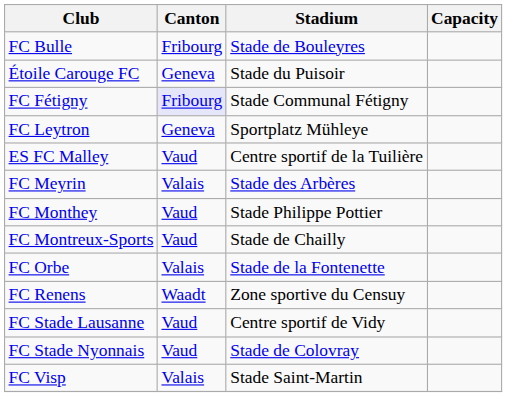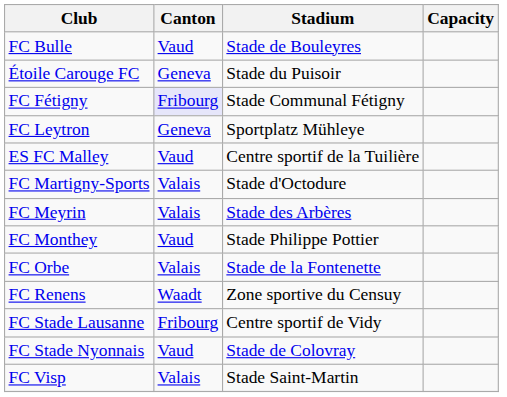 <table class="wikitable">
 <tr>
 <th>Club</th>
 <th>Canton</th>
 <th>Stadium</th>
 <th>Capacity</th>
 </tr>
 <tr>
 <td><a href='#'>FC Bulle</a></td>
-<td><a href='#'>Fribourg</a></td>
+<td><a href='#'>Vaud</a></td>
 <td><a href='#'>Stade de Bouleyres</a></td>
 <td></td>
 </tr>
 <tr>
 <td><a href='#'>Étoile Carouge FC</a></td>
 <td><a href='#'>Geneva</a></td>
 <td>Stade du Puisoir</td>
 <td></td>
 </tr>
 <tr>
 <td><a href='#'>FC Fétigny</a></td>
 <td style="background: lavender;"><a href='#'>Fribourg</a></td>
 <td>Stade Communal Fétigny</td>
 <td></td>
 </tr>
 <tr>
 <td><a href='#'>FC Leytron</a></td>
 <td><a href='#'>Geneva</a></td>
 <td>Sportplatz Mühleye</td>
 <td></td>
 </tr>
 <tr>
 <td><a href='#'>ES FC Malley</a></td>
 <td><a href='#'>Vaud</a></td>
 <td>Centre sportif de la Tuilière</td>
 <td></td>
 </tr>
 <tr>
+<td><a href='#'>FC Martigny-Sports</a></td>
+<td><a href='#'>Valais</a></td>
+<td>Stade d'Octodure</td>
+<td></td>
+</tr>
+<tr>
 <td><a href='#'>FC Meyrin</a></td>
 <td><a href='#'>Valais</a></td>
 <td><a href='#'>Stade des Arbères</a></td>
 <td></td>
 </tr>
 <tr>
 <td><a href='#'>FC Monthey</a></td>
 <td><a href='#'>Vaud</a></td>
 <td>Stade Philippe Pottier</td>
-<td></td>
-</tr>
-<tr>
-<td><a href='#'>FC Montreux-Sports</a></td>
-<td><a href='#'>Vaud</a></td>
-<td>Stade de Chailly</td>
 <td></td>
 </tr>
 <tr>
 <td><a href='#'>FC Orbe</a></td>
 <td><a href='#'>Valais</a></td>
 <td><a href='#'>Stade de la Fontenette</a></td>
 <td></td>
 </tr>
 <tr>
 <td><a href='#'>FC Renens</a></td>
 <td><a href='#'>Waadt</a></td>
 <td>Zone sportive du Censuy</td>
 <td></td>
 </tr>
 <tr>
 <td><a href='#'>FC Stade Lausanne</a></td>
-<td><a href='#'>Vaud</a></td>
+<td><a href='#'>Fribourg</a></td>
 <td>Centre sportif de Vidy</td>
 <td></td>
 </tr>
 <tr>
 <td><a href='#'>FC Stade Nyonnais</a></td>
 <td><a href='#'>Vaud</a></td>
 <td><a href='#'>Stade de Colovray</a></td>
 <td></td>
 </tr>
 <tr>
 <td><a href='#'>FC Visp</a></td>
 <td><a href='#'>Valais</a></td>
 <td>Stade Saint-Martin</td>
 <td></td>
 </tr>
 <tr>
 </tr>
 </table>
